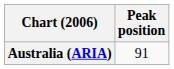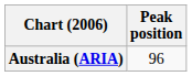 <table class="wikitable plainrowheaders">
 <tr>
 <th>Chart (2006)</th>
 <th>Peak<br>position</th>
 </tr>
 <tr>
 <th scope="row">Australia (<a href='#'>ARIA</a>)<br></th>
-<td style="text-align:center;">91</td>
+<td style="text-align:center;">96</td>
 </tr>
 </table>
